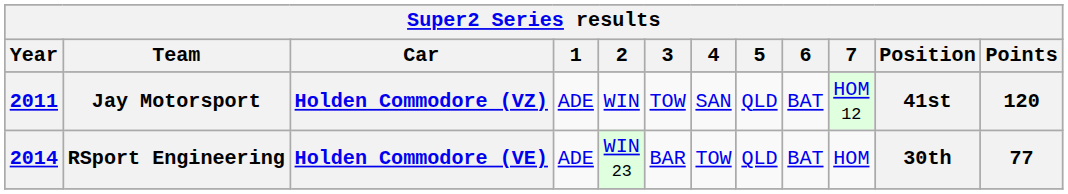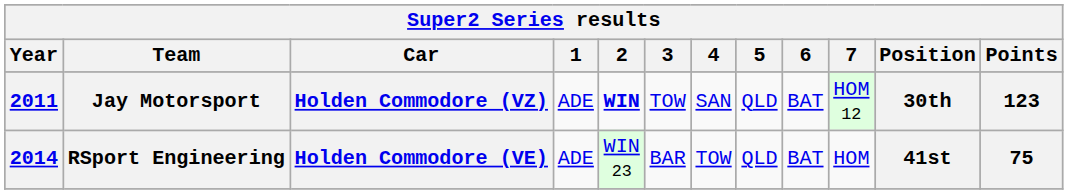 <table class="wikitable" style="text-align:center; font-size:90%">
 <tr>
 <th colspan=45><a href='#'>Super2 Series</a> results</th>
 </tr>
 <tr>
 <th>Year</th>
 <th>Team</th>
 <th>Car</th>
 <th>1</th>
 <th>2</th>
 <th>3</th>
 <th>4</th>
 <th>5</th>
 <th>6</th>
 <th>7</th>
 <th>Position</th>
 <th>Points</th>
 </tr>
 <tr>
 <th><a href='#'>2011</a></th>
 <th>Jay Motorsport</th>
 <th><a href='#'>Holden Commodore (VZ)</a></th>
 <td><a href='#'>ADE</a></td>
-<td><a href='#'>WIN</a></td>
+<td><strong><a href='#'>WIN</a></strong></td>
 <td><a href='#'>TOW</a></td>
 <td><a href='#'>SAN</a></td>
 <td><a href='#'>QLD</a></td>
 <td><a href='#'>BAT</a></td>
 <td style="background:#dfffdf;"><a href='#'>HOM</a><br><small>12</small></td>
-<th>41st</th>
-<th>120</th>
+<th>30th</th>
+<th>123</th>
 </tr>
 <tr>
 <th><a href='#'>2014</a></th>
 <th>RSport Engineering</th>
 <th><a href='#'>Holden Commodore (VE)</a></th>
 <td><a href='#'>ADE</a></td>
 <td style="background:#dfffdf;"><a href='#'>WIN</a><br><small>23</small></td>
 <td><a href='#'>BAR</a></td>
 <td><a href='#'>TOW</a></td>
 <td><a href='#'>QLD</a></td>
 <td><a href='#'>BAT</a></td>
 <td><a href='#'>HOM</a></td>
-<th>30th</th>
-<th>77</th>
+<th>41st</th>
+<th>75</th>
 </tr>
 </table>
